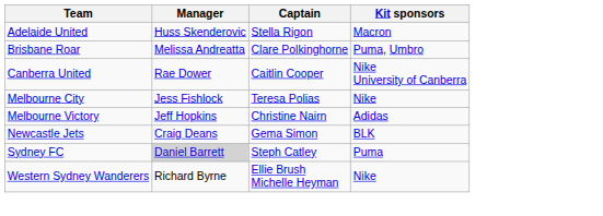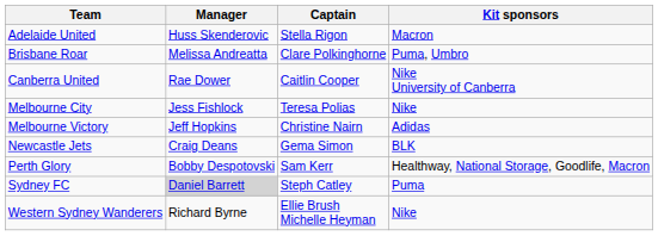 <table class="wikitable sortable" style="text-align: left">
 <tr>
 <th>Team</th>
 <th>Manager</th>
 <th>Captain</th>
 <th><a href='#'>Kit</a> sponsors</th>
 </tr>
 <tr>
 <td><a href='#'>Adelaide United</a></td>
 <td> <a href='#'>Huss Skenderovic</a></td>
 <td> <a href='#'>Stella Rigon</a></td>
 <td><a href='#'>Macron</a></td>
 </tr>
 <tr>
 <td><a href='#'>Brisbane Roar</a></td>
 <td> <a href='#'>Melissa Andreatta</a></td>
 <td> <a href='#'>Clare Polkinghorne</a></td>
 <td><a href='#'>Puma</a>, <a href='#'>Umbro</a></td>
 </tr>
 <tr>
 <td><a href='#'>Canberra United</a></td>
 <td> <a href='#'>Rae Dower</a></td>
 <td> <a href='#'>Caitlin Cooper</a></td>
 <td><a href='#'>Nike</a> <br><a href='#'>University of Canberra</a></td>
 </tr>
 <tr>
 <td><a href='#'>Melbourne City</a></td>
 <td> <a href='#'>Jess Fishlock</a></td>
 <td> <a href='#'>Teresa Polias</a></td>
 <td><a href='#'>Nike</a></td>
 </tr>
 <tr>
 <td><a href='#'>Melbourne Victory</a></td>
 <td> <a href='#'>Jeff Hopkins</a></td>
 <td> <a href='#'>Christine Nairn</a></td>
 <td><a href='#'>Adidas</a></td>
 </tr>
 <tr>
 <td><a href='#'>Newcastle Jets</a></td>
 <td> <a href='#'>Craig Deans</a></td>
 <td> <a href='#'>Gema Simon</a></td>
 <td><a href='#'>BLK</a></td>
 </tr>
 <tr>
+<td><a href='#'>Perth Glory</a></td>
+<td> <a href='#'>Bobby Despotovski</a></td>
+<td> <a href='#'>Sam Kerr</a></td>
+<td>Healthway, <a href='#'>National Storage</a>, Goodlife, <a href='#'>Macron</a></td>
+</tr>
+<tr>
 <td><a href='#'>Sydney FC</a></td>
 <td style="background: lightgrey;"> <a href='#'>Daniel Barrett</a></td>
 <td> <a href='#'>Steph Catley</a></td>
 <td><a href='#'>Puma</a></td>
 </tr>
 <tr>
 <td><a href='#'>Western Sydney Wanderers</a></td>
 <td> Richard Byrne</td>
 <td> <a href='#'>Ellie Brush</a> <br> <a href='#'>Michelle Heyman</a></td>
 <td><a href='#'>Nike</a></td>
 </tr>
 </table>
